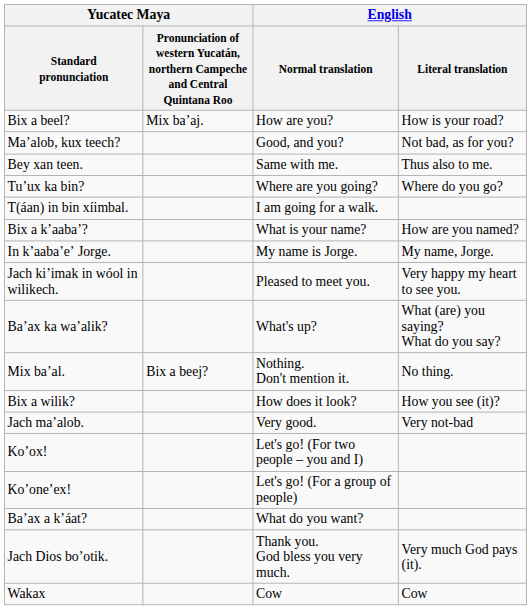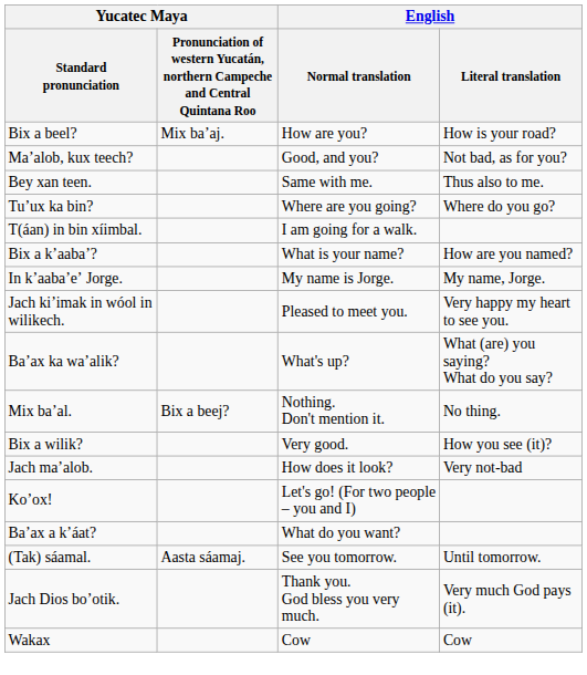 <table class="wikitable">
 <tr>
 <th colspan="2">Yucatec Maya</th>
 <th colspan="2"><a href='#'>English</a></th>
 </tr>
 <tr>
 <th><small>Standard<br>pronunciation</small></th>
 <th><small>Pronunciation of<br>western Yucatán,<br>northern Campeche<br> and Central Quintana Roo</small></th>
 <th><small>Normal translation</small></th>
 <th><small>Literal translation</small></th>
 </tr>
 <tr>
 <td>Bix a beel?</td>
 <td>Mix baʼaj.</td>
 <td>How are you?</td>
 <td>How is your road?</td>
 </tr>
 <tr>
 <td>Maʼalob, kux teech?</td>
 <td></td>
 <td>Good, and you?</td>
 <td>Not bad, as for you?</td>
 </tr>
 <tr>
 <td>Bey xan teen.</td>
 <td></td>
 <td>Same with me.</td>
 <td>Thus also to me.</td>
 </tr>
 <tr>
 <td>Tuʼux ka bin?</td>
 <td></td>
 <td>Where are you going?</td>
 <td>Where do you go?</td>
 </tr>
 <tr>
 <td>T(áan) in bin xíimbal.</td>
 <td></td>
 <td>I am going for a walk.</td>
 <td></td>
 </tr>
 <tr>
 <td>Bix a kʼaabaʼ?</td>
 <td></td>
 <td>What is your name?</td>
 <td>How are you named?</td>
 </tr>
 <tr>
 <td>In kʼaabaʼeʼ Jorge.</td>
 <td></td>
 <td>My name is Jorge.</td>
 <td>My name, Jorge.</td>
 </tr>
 <tr>
 <td>Jach kiʼimak in wóol in wilikech.</td>
 <td></td>
 <td>Pleased to meet you.</td>
 <td>Very happy my heart to see you.</td>
 </tr>
 <tr>
 <td>Baʼax ka waʼalik?</td>
 <td></td>
 <td>What's up?</td>
 <td>What (are) you saying?<br>What do you say?</td>
 </tr>
 <tr>
 <td>Mix baʼal.</td>
 <td>Bix a beej?</td>
 <td>Nothing.<br>Don't mention it.</td>
 <td>No thing.</td>
 </tr>
 <tr>
 <td>Bix a wilik?</td>
 <td></td>
-<td>How does it look?</td>
+<td>Very good.</td>
 <td>How you see (it)?</td>
 </tr>
 <tr>
 <td>Jach maʼalob.</td>
 <td></td>
-<td>Very good.</td>
+<td>How does it look?</td>
 <td>Very not-bad</td>
 </tr>
 <tr>
 <td>Koʼox!</td>
 <td></td>
 <td>Let's go! (For two people – you and I)</td>
 <td></td>
 </tr>
 <tr>
-<td>Koʼoneʼex!</td>
-<td></td>
-<td>Let's go! (For a group of people)</td>
-<td></td>
-</tr>
-<tr>
 <td>Baʼax a kʼáat?</td>
 <td></td>
 <td>What do you want?</td>
 <td></td>
+</tr>
+<tr>
+<td>(Tak) sáamal.</td>
+<td>Aasta sáamaj.</td>
+<td>See you tomorrow.</td>
+<td>Until tomorrow.</td>
 </tr>
 <tr>
 <td>Jach Dios boʼotik.</td>
 <td></td>
 <td>Thank you.<br>God bless you very much.</td>
 <td>Very much God pays (it).</td>
 </tr>
 <tr>
 <td>Wakax</td>
 <td></td>
 <td>Cow</td>
 <td>Cow</td>
 </tr>
 </table>
